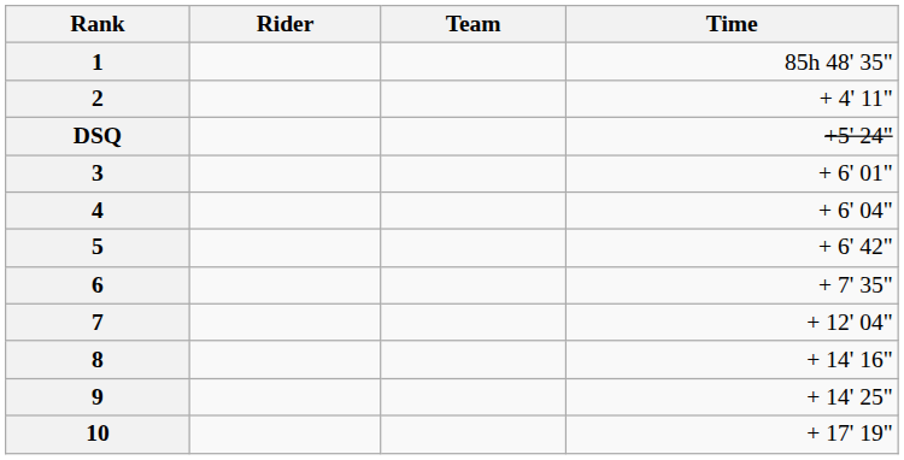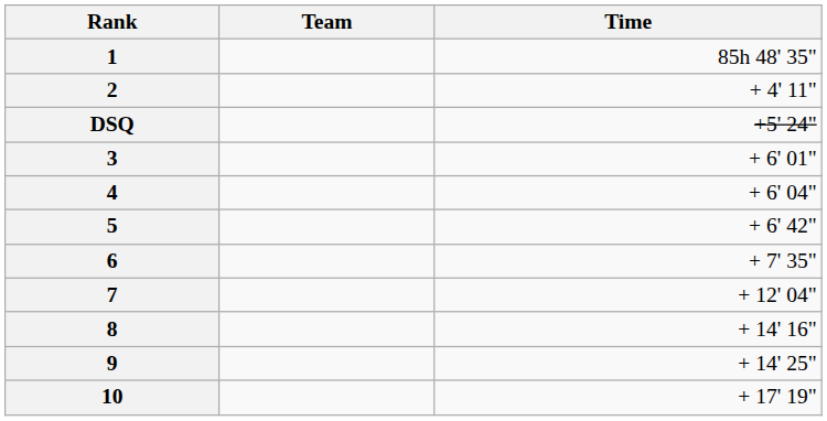 <table class="wikitable" style="width:38em;margin-bottom:0;">
 <tr>
 <th scope="col">Rank</th>
-<th scope="col">Rider</th>
 <th scope="col">Team</th>
 <th scope="col">Time</th>
 </tr>
 <tr>
 <th scope="row">1</th>
-<td>  </td>
 <td></td>
 <td style="text-align:right;">85h 48' 35"</td>
 </tr>
 <tr>
 <th scope="row">2</th>
-<td> </td>
 <td></td>
 <td style="text-align:right;">+ 4' 11"</td>
 </tr>
 <tr>
 <th scope="row">DSQ</th>
 <td><s></s></td>
-<td><s></s></td>
 <td style="text-align:right;"><s>+5' 24"</s></td>
 </tr>
 <tr>
 <th scope="row">3</th>
-<td></td>
 <td></td>
 <td style="text-align:right;">+ 6' 01"</td>
 </tr>
 <tr>
 <th scope="row">4</th>
 <td></td>
-<td></td>
 <td style="text-align:right;">+ 6' 04"</td>
 </tr>
 <tr>
 <th scope="row">5</th>
-<td> </td>
 <td></td>
 <td style="text-align:right;">+ 6' 42"</td>
 </tr>
 <tr>
 <th scope="row">6</th>
 <td></td>
-<td></td>
 <td style="text-align:right;">+ 7' 35"</td>
 </tr>
 <tr>
 <th scope="row">7</th>
-<td></td>
 <td></td>
 <td style="text-align:right;">+ 12' 04"</td>
 </tr>
 <tr>
 <th scope="row">8</th>
 <td></td>
-<td></td>
 <td style="text-align:right;">+ 14' 16"</td>
 </tr>
 <tr>
 <th scope="row">9</th>
-<td></td>
 <td></td>
 <td style="text-align:right;">+ 14' 25"</td>
 </tr>
 <tr>
 <th scope="row">10</th>
 <td></td>
-<td></td>
 <td style="text-align:right;">+ 17' 19"</td>
 </tr>
 </table>
